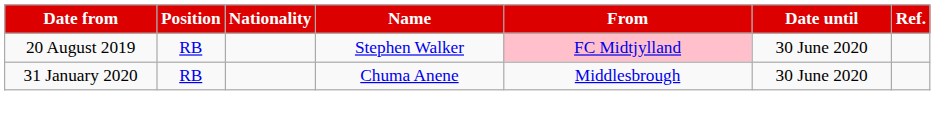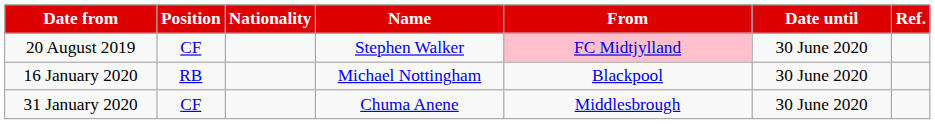 <table class="wikitable"  style="text-align:center; font-size:90%; ">
 <tr>
 <th style="background:#d00; color:#FFFFFF; width:120px;">Date from</th>
 <th style="background:#d00; color:#FFFFFF; width:50px;">Position</th>
 <th style="background:#d00; color:#FFFFFF; width:50px;">Nationality</th>
 <th style="background:#d00; color:#FFFFFF; width:150px;">Name</th>
 <th style="background:#d00; color:#FFFFFF; width:200px;">From</th>
 <th style="background:#d00; color:#FFFFFF; width:110px;">Date until</th>
 <th style="background:#d00; color:#FFFFFF; width:25px;">Ref.</th>
 </tr>
 <tr>
 <td>20 August 2019</td>
-<td><a href='#'>RB</a></td>
+<td><a href='#'>CF</a></td>
 <td></td>
 <td><a href='#'>Stephen Walker</a></td>
 <td style="background: pink;"> <a href='#'>FC Midtjylland</a></td>
 <td>30 June 2020</td>
 <td></td>
 </tr>
 <tr>
+<td>16 January 2020</td>
+<td><a href='#'>RB</a></td>
+<td></td>
+<td><a href='#'>Michael Nottingham</a></td>
+<td> <a href='#'>Blackpool</a></td>
+<td>30 June 2020</td>
+<td></td>
+</tr>
+<tr>
 <td>31 January 2020</td>
-<td><a href='#'>RB</a></td>
+<td><a href='#'>CF</a></td>
 <td></td>
 <td><a href='#'>Chuma Anene</a></td>
 <td> <a href='#'>Middlesbrough</a></td>
 <td>30 June 2020</td>
 <td></td>
 </tr>
 </table>
